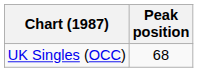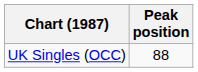 <table class="wikitable sortable">
 <tr>
 <th>Chart (1987)</th>
 <th>Peak<br>position</th>
 </tr>
 <tr>
 <td><a href='#'>UK Singles</a> (<a href='#'>OCC</a>)</td>
-<td style="text-align:center;">68</td>
+<td style="text-align:center;">88</td>
 </tr>
 </table>
